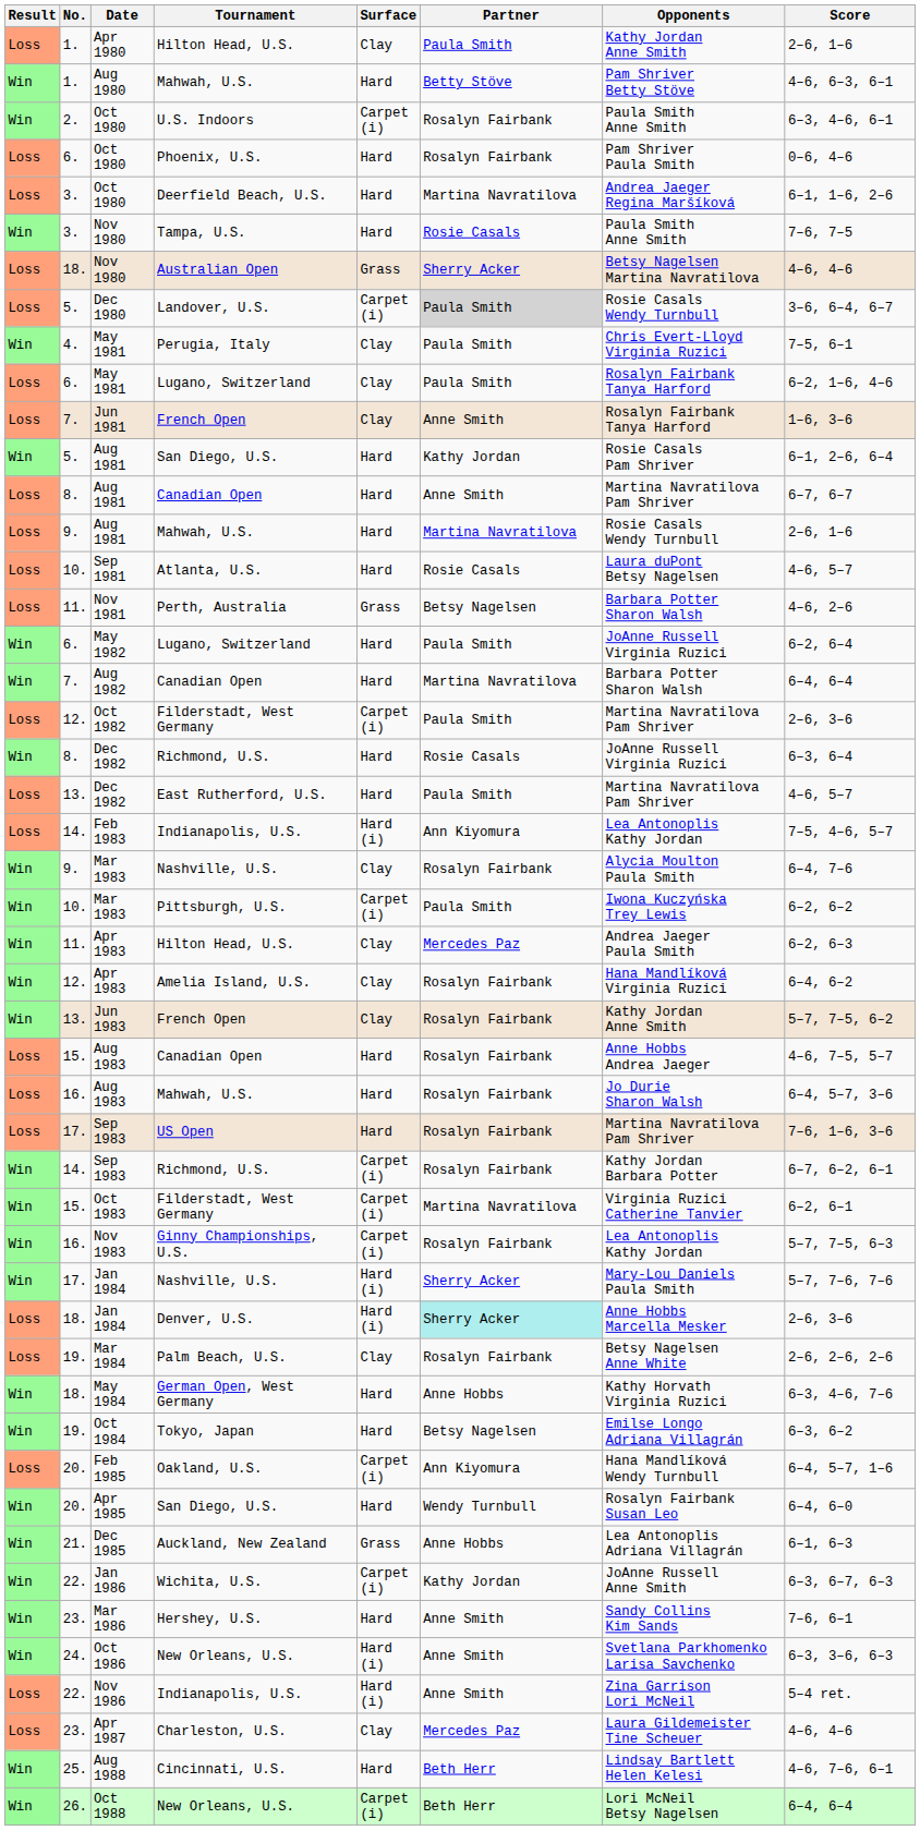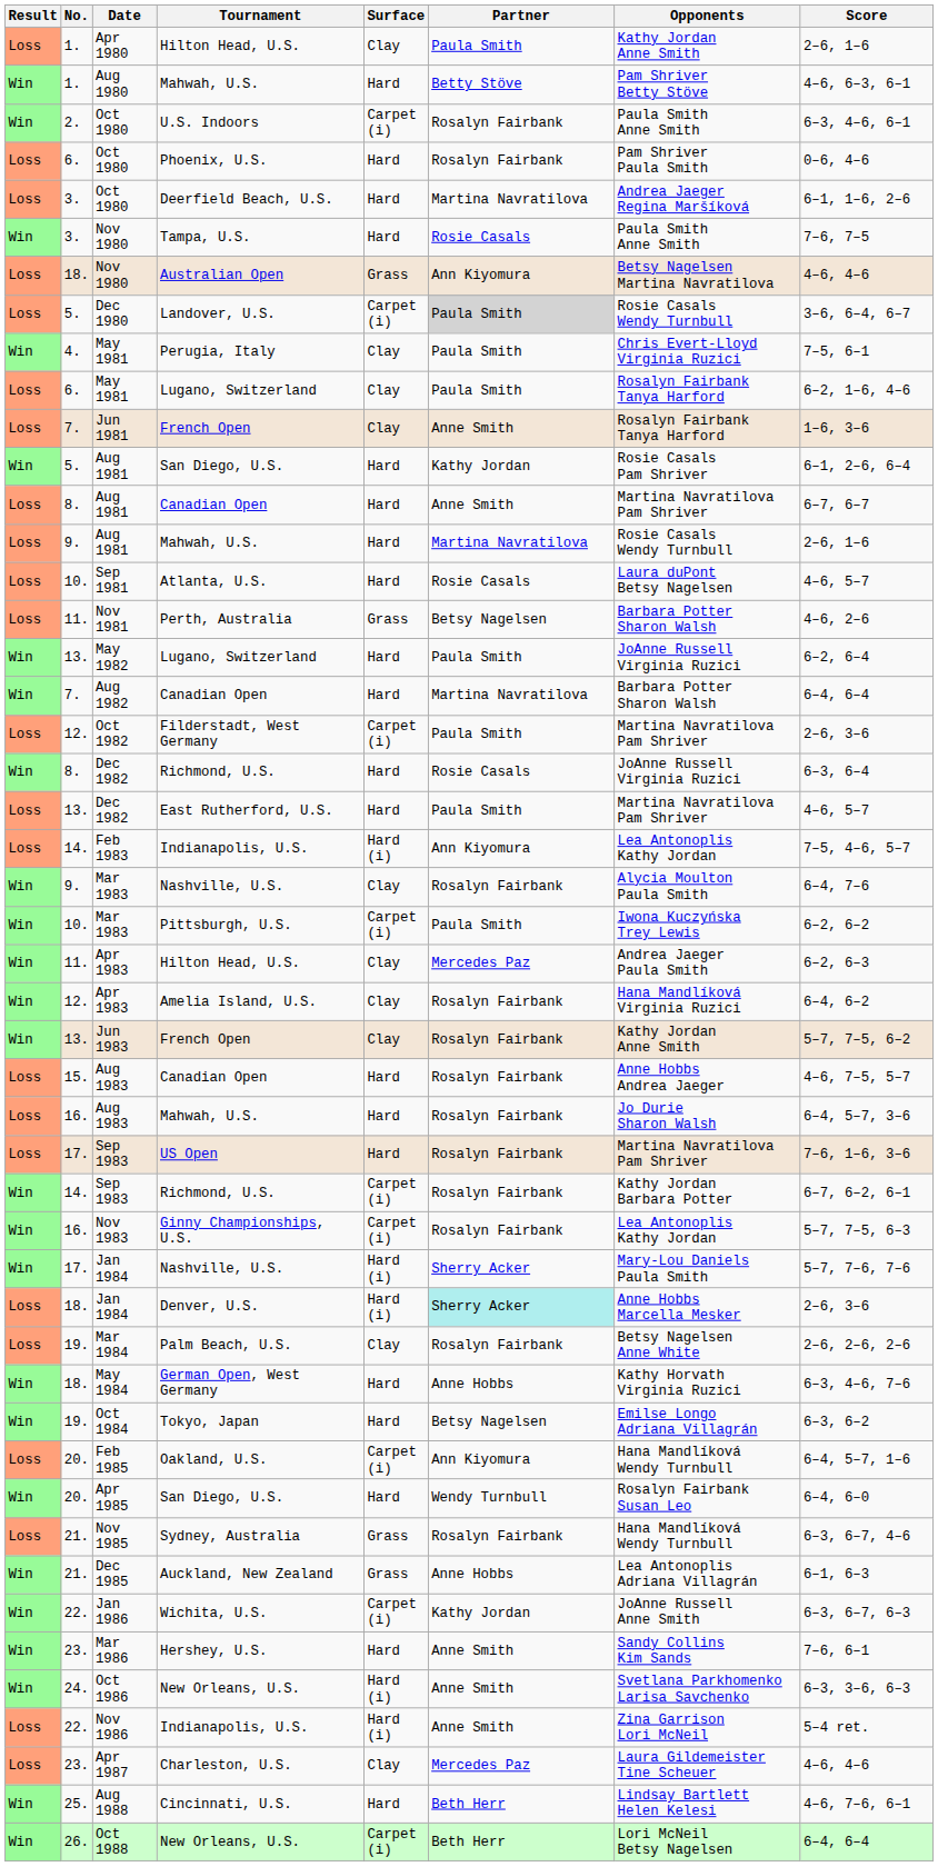 <table class="sortable wikitable">
 <tr>
 <th>Result</th>
 <th style="width:20px" class="unsortable">No.</th>
 <th style="width:55px">Date</th>
 <th style="width:190px">Tournament</th>
 <th style="width:50px">Surface</th>
 <th style="width:170px">Partner</th>
 <th style="width:170px">Opponents</th>
 <th style="width:120px" class="unsortable">Score</th>
 </tr>
 <tr>
 <td style="background:#ffa07a;">Loss</td>
 <td>1.</td>
 <td>Apr 1980</td>
 <td>Hilton Head, U.S.</td>
 <td>Clay</td>
 <td> <a href='#'>Paula Smith</a></td>
 <td> <a href='#'>Kathy Jordan</a> <br>  <a href='#'>Anne Smith</a></td>
 <td>2–6, 1–6</td>
 </tr>
 <tr>
 <td style="background:#98fb98;">Win</td>
 <td>1.</td>
 <td>Aug 1980</td>
 <td>Mahwah, U.S.</td>
 <td>Hard</td>
 <td> <a href='#'>Betty Stöve</a></td>
 <td> <a href='#'>Pam Shriver</a> <br>  <a href='#'>Betty Stöve</a></td>
 <td>4–6, 6–3, 6–1</td>
 </tr>
 <tr>
 <td style="background:#98fb98;">Win</td>
 <td>2.</td>
 <td>Oct 1980</td>
 <td>U.S. Indoors</td>
 <td>Carpet (i)</td>
 <td> Rosalyn Fairbank</td>
 <td> Paula Smith <br>  Anne Smith</td>
 <td>6–3, 4–6, 6–1</td>
 </tr>
 <tr>
 <td style="background:#ffa07a;">Loss</td>
 <td>6.</td>
 <td>Oct 1980</td>
 <td>Phoenix, U.S.</td>
 <td>Hard</td>
 <td> Rosalyn Fairbank</td>
 <td> Pam Shriver <br>  Paula Smith</td>
 <td>0–6, 4–6</td>
 </tr>
 <tr>
 <td style="background:#ffa07a;">Loss</td>
 <td>3.</td>
 <td>Oct 1980</td>
 <td>Deerfield Beach, U.S.</td>
 <td>Hard</td>
 <td> Martina Navratilova</td>
 <td> <a href='#'>Andrea Jaeger</a> <br>  <a href='#'>Regina Maršíková</a></td>
 <td>6–1, 1–6, 2–6</td>
 </tr>
 <tr>
 <td style="background:#98fb98;">Win</td>
 <td>3.</td>
 <td>Nov 1980</td>
 <td>Tampa, U.S.</td>
 <td>Hard</td>
 <td> <a href='#'>Rosie Casals</a></td>
 <td> Paula Smith <br>  Anne Smith</td>
 <td>7–6, 7–5</td>
 </tr>
 <tr style="background:#f3e6d7;">
 <td style="background:#ffa07a;">Loss</td>
 <td>18.</td>
 <td>Nov 1980</td>
 <td><a href='#'>Australian Open</a></td>
 <td>Grass</td>
-<td> <a href='#'>Sherry Acker</a></td>
+<td> Ann Kiyomura</td>
 <td> <a href='#'>Betsy Nagelsen</a> <br>  Martina Navratilova</td>
 <td>4–6, 4–6</td>
 </tr>
 <tr>
 <td style="background:#ffa07a;">Loss</td>
 <td>5.</td>
 <td>Dec 1980</td>
 <td>Landover, U.S.</td>
 <td>Carpet (i)</td>
 <td style="background: lightgrey;"> Paula Smith</td>
 <td> Rosie Casals <br>  <a href='#'>Wendy Turnbull</a></td>
 <td>3–6, 6–4, 6–7</td>
 </tr>
 <tr>
 <td style="background:#98fb98;">Win</td>
 <td>4.</td>
 <td>May 1981</td>
 <td>Perugia, Italy</td>
 <td>Clay</td>
 <td> Paula Smith</td>
 <td> <a href='#'>Chris Evert-Lloyd</a> <br>  <a href='#'>Virginia Ruzici</a></td>
 <td>7–5, 6–1</td>
 </tr>
 <tr>
 <td style="background:#ffa07a;">Loss</td>
 <td>6.</td>
 <td>May 1981</td>
 <td>Lugano, Switzerland</td>
 <td>Clay</td>
 <td> Paula Smith</td>
 <td> <a href='#'>Rosalyn Fairbank</a> <br>  <a href='#'>Tanya Harford</a></td>
 <td>6–2, 1–6, 4–6</td>
 </tr>
 <tr style="background:#f3e6d7;">
 <td style="background:#ffa07a;">Loss</td>
 <td>7.</td>
 <td>Jun 1981</td>
 <td><a href='#'>French Open</a></td>
 <td>Clay</td>
 <td> Anne Smith</td>
 <td> Rosalyn Fairbank <br>  Tanya Harford</td>
 <td>1–6, 3–6</td>
 </tr>
 <tr>
 <td style="background:#98fb98;">Win</td>
 <td>5.</td>
 <td>Aug 1981</td>
 <td>San Diego, U.S.</td>
 <td>Hard</td>
 <td> Kathy Jordan</td>
 <td> Rosie Casals <br>  Pam Shriver</td>
 <td>6–1, 2–6, 6–4</td>
 </tr>
 <tr>
 <td style="background:#ffa07a;">Loss</td>
 <td>8.</td>
 <td>Aug 1981</td>
 <td><a href='#'>Canadian Open</a></td>
 <td>Hard</td>
 <td> Anne Smith</td>
 <td> Martina Navratilova <br>  Pam Shriver</td>
 <td>6–7, 6–7</td>
 </tr>
 <tr>
 <td style="background:#ffa07a;">Loss</td>
 <td>9.</td>
 <td>Aug 1981</td>
 <td>Mahwah, U.S.</td>
 <td>Hard</td>
 <td> <a href='#'>Martina Navratilova</a></td>
 <td> Rosie Casals <br>  Wendy Turnbull</td>
 <td>2–6, 1–6</td>
 </tr>
 <tr>
 <td style="background:#ffa07a;">Loss</td>
 <td>10.</td>
 <td>Sep 1981</td>
 <td>Atlanta, U.S.</td>
 <td>Hard</td>
 <td> Rosie Casals</td>
 <td> <a href='#'>Laura duPont</a> <br>  Betsy Nagelsen</td>
 <td>4–6, 5–7</td>
 </tr>
 <tr>
 <td style="background:#ffa07a;">Loss</td>
 <td>11.</td>
 <td>Nov 1981</td>
 <td>Perth, Australia</td>
 <td>Grass</td>
 <td> Betsy Nagelsen</td>
 <td> <a href='#'>Barbara Potter</a> <br>  <a href='#'>Sharon Walsh</a></td>
 <td>4–6, 2–6</td>
 </tr>
 <tr>
 <td style="background:#98fb98;">Win</td>
-<td>6.</td>
+<td>13.</td>
 <td>May 1982</td>
 <td>Lugano, Switzerland</td>
 <td>Hard</td>
 <td> Paula Smith</td>
 <td> <a href='#'>JoAnne Russell</a> <br>  Virginia Ruzici</td>
 <td>6–2, 6–4</td>
 </tr>
 <tr>
 <td style="background:#98fb98;">Win</td>
 <td>7.</td>
 <td>Aug 1982</td>
 <td>Canadian Open</td>
 <td>Hard</td>
 <td> Martina Navratilova</td>
 <td> Barbara Potter <br>  Sharon Walsh</td>
 <td>6–4, 6–4</td>
 </tr>
 <tr>
 <td style="background:#ffa07a;">Loss</td>
 <td>12.</td>
 <td>Oct 1982</td>
 <td>Filderstadt, West Germany</td>
 <td>Carpet (i)</td>
 <td> Paula Smith</td>
 <td> Martina Navratilova <br>  Pam Shriver</td>
 <td>2–6, 3–6</td>
 </tr>
 <tr>
 <td style="background:#98fb98;">Win</td>
 <td>8.</td>
 <td>Dec 1982</td>
 <td>Richmond, U.S.</td>
 <td>Hard</td>
 <td> Rosie Casals</td>
 <td> JoAnne Russell <br>  Virginia Ruzici</td>
 <td>6–3, 6–4</td>
 </tr>
 <tr>
 <td style="background:#ffa07a;">Loss</td>
 <td>13.</td>
 <td>Dec 1982</td>
 <td>East Rutherford, U.S.</td>
 <td>Hard</td>
 <td> Paula Smith</td>
 <td> Martina Navratilova <br>  Pam Shriver</td>
 <td>4–6, 5–7</td>
 </tr>
 <tr>
 <td style="background:#ffa07a;">Loss</td>
 <td>14.</td>
 <td>Feb 1983</td>
 <td>Indianapolis, U.S.</td>
 <td>Hard (i)</td>
 <td> Ann Kiyomura</td>
 <td> <a href='#'>Lea Antonoplis</a> <br>  Kathy Jordan</td>
 <td>7–5, 4–6, 5–7</td>
 </tr>
 <tr>
 <td style="background:#98fb98;">Win</td>
 <td>9.</td>
 <td>Mar 1983</td>
 <td>Nashville, U.S.</td>
 <td>Clay</td>
 <td> Rosalyn Fairbank</td>
 <td> <a href='#'>Alycia Moulton</a> <br>  Paula Smith</td>
 <td>6–4, 7–6</td>
 </tr>
 <tr>
 <td style="background:#98fb98;">Win</td>
 <td>10.</td>
 <td>Mar 1983</td>
 <td>Pittsburgh, U.S.</td>
 <td>Carpet (i)</td>
 <td> Paula Smith</td>
 <td> <a href='#'>Iwona Kuczyńska</a> <br>  <a href='#'>Trey Lewis</a></td>
 <td>6–2, 6–2</td>
 </tr>
 <tr>
 <td style="background:#98fb98;">Win</td>
 <td>11.</td>
 <td>Apr 1983</td>
 <td>Hilton Head, U.S.</td>
 <td>Clay</td>
 <td> <a href='#'>Mercedes Paz</a></td>
 <td> Andrea Jaeger <br>  Paula Smith</td>
 <td>6–2, 6–3</td>
 </tr>
 <tr>
 <td style="background:#98fb98;">Win</td>
 <td>12.</td>
 <td>Apr 1983</td>
 <td>Amelia Island, U.S.</td>
 <td>Clay</td>
 <td> Rosalyn Fairbank</td>
 <td> <a href='#'>Hana Mandlíková</a> <br>  Virginia Ruzici</td>
 <td>6–4, 6–2</td>
 </tr>
 <tr style="background:#f3e6d7;">
 <td style="background:#98fb98;">Win</td>
 <td>13.</td>
 <td>Jun 1983</td>
 <td>French Open</td>
 <td>Clay</td>
 <td> Rosalyn Fairbank</td>
 <td> Kathy Jordan <br>  Anne Smith</td>
 <td>5–7, 7–5, 6–2</td>
 </tr>
 <tr>
 <td style="background:#ffa07a;">Loss</td>
 <td>15.</td>
 <td>Aug 1983</td>
 <td>Canadian Open</td>
 <td>Hard</td>
 <td> Rosalyn Fairbank</td>
 <td> <a href='#'>Anne Hobbs</a> <br>  Andrea Jaeger</td>
 <td>4–6, 7–5, 5–7</td>
 </tr>
 <tr>
 <td style="background:#ffa07a;">Loss</td>
 <td>16.</td>
 <td>Aug 1983</td>
 <td>Mahwah, U.S.</td>
 <td>Hard</td>
 <td> Rosalyn Fairbank</td>
 <td> <a href='#'>Jo Durie</a> <br>  <a href='#'>Sharon Walsh</a></td>
 <td>6–4, 5–7, 3–6</td>
 </tr>
 <tr style="background:#f3e6d7;">
 <td style="background:#ffa07a;">Loss</td>
 <td>17.</td>
 <td>Sep 1983</td>
 <td><a href='#'>US Open</a></td>
 <td>Hard</td>
 <td> Rosalyn Fairbank</td>
 <td> Martina Navratilova <br>  Pam Shriver</td>
 <td>7–6, 1–6, 3–6</td>
 </tr>
 <tr>
 <td style="background:#98fb98;">Win</td>
 <td>14.</td>
 <td>Sep 1983</td>
 <td>Richmond, U.S.</td>
 <td>Carpet (i)</td>
 <td> Rosalyn Fairbank</td>
 <td> Kathy Jordan <br>  Barbara Potter</td>
 <td>6–7, 6–2, 6–1</td>
 </tr>
 <tr>
 <td style="background:#98fb98;">Win</td>
-<td>15.</td>
-<td>Oct 1983</td>
-<td>Filderstadt, West Germany</td>
-<td>Carpet (i)</td>
-<td> Martina Navratilova</td>
-<td> Virginia Ruzici <br>  <a href='#'>Catherine Tanvier</a></td>
-<td>6–2, 6–1</td>
-</tr>
-<tr>
-<td style="background:#98fb98;">Win</td>
 <td>16.</td>
 <td>Nov 1983</td>
 <td><a href='#'>Ginny Championships</a>, U.S.</td>
 <td>Carpet (i)</td>
 <td> Rosalyn Fairbank</td>
 <td> <a href='#'>Lea Antonoplis</a> <br>  Kathy Jordan</td>
 <td>5–7, 7–5, 6–3</td>
 </tr>
 <tr>
 <td style="background:#98fb98;">Win</td>
 <td>17.</td>
 <td>Jan 1984</td>
 <td>Nashville, U.S.</td>
 <td>Hard (i)</td>
 <td> <a href='#'>Sherry Acker</a></td>
 <td> <a href='#'>Mary-Lou Daniels</a> <br>  Paula Smith</td>
 <td>5–7, 7–6, 7–6</td>
 </tr>
 <tr>
 <td style="background:#ffa07a;">Loss</td>
 <td>18.</td>
 <td>Jan 1984</td>
 <td>Denver, U.S.</td>
 <td>Hard (i)</td>
 <td style="background: paleturquoise;"> Sherry Acker</td>
 <td> <a href='#'>Anne Hobbs</a> <br>  <a href='#'>Marcella Mesker</a></td>
 <td>2–6, 3–6</td>
 </tr>
 <tr>
 <td style="background:#ffa07a;">Loss</td>
 <td>19.</td>
 <td>Mar 1984</td>
 <td>Palm Beach, U.S.</td>
 <td>Clay</td>
 <td> Rosalyn Fairbank</td>
 <td> Betsy Nagelsen <br>  <a href='#'>Anne White</a></td>
 <td>2–6, 2–6, 2–6</td>
 </tr>
 <tr>
 <td style="background:#98fb98;">Win</td>
 <td>18.</td>
 <td>May 1984</td>
 <td><a href='#'>German Open</a>, West Germany</td>
 <td>Hard</td>
 <td> Anne Hobbs</td>
 <td> Kathy Horvath <br>  Virginia Ruzici</td>
 <td>6–3, 4–6, 7–6</td>
 </tr>
 <tr>
 <td style="background:#98fb98;">Win</td>
 <td>19.</td>
 <td>Oct 1984</td>
 <td>Tokyo, Japan</td>
 <td>Hard</td>
 <td> Betsy Nagelsen</td>
 <td> <a href='#'>Emilse Longo</a> <br>  <a href='#'>Adriana Villagrán</a></td>
 <td>6–3, 6–2</td>
 </tr>
 <tr>
 <td style="background:#ffa07a;">Loss</td>
 <td>20.</td>
 <td>Feb 1985</td>
 <td>Oakland, U.S.</td>
 <td>Carpet (i)</td>
 <td> Ann Kiyomura</td>
 <td> Hana Mandlíková <br>  Wendy Turnbull</td>
 <td>6–4, 5–7, 1–6</td>
 </tr>
 <tr>
 <td style="background:#98fb98;">Win</td>
 <td>20.</td>
 <td>Apr 1985</td>
 <td>San Diego, U.S.</td>
 <td>Hard</td>
 <td> Wendy Turnbull</td>
 <td> Rosalyn Fairbank <br>  <a href='#'>Susan Leo</a></td>
 <td>6–4, 6–0</td>
+</tr>
+<tr>
+<td style="background:#ffa07a;">Loss</td>
+<td>21.</td>
+<td>Nov 1985</td>
+<td>Sydney, Australia</td>
+<td>Grass</td>
+<td> Rosalyn Fairbank</td>
+<td> Hana Mandlíková <br>  Wendy Turnbull</td>
+<td>6–3, 6–7, 4–6</td>
 </tr>
 <tr>
 <td style="background:#98fb98;">Win</td>
 <td>21.</td>
 <td>Dec 1985</td>
 <td>Auckland, New Zealand</td>
 <td>Grass</td>
 <td> Anne Hobbs</td>
 <td> Lea Antonoplis <br>  Adriana Villagrán</td>
 <td>6–1, 6–3</td>
 </tr>
 <tr>
 <td style="background:#98fb98;">Win</td>
 <td>22.</td>
 <td>Jan 1986</td>
 <td>Wichita, U.S.</td>
 <td>Carpet (i)</td>
 <td> Kathy Jordan</td>
 <td> JoAnne Russell <br>  Anne Smith</td>
 <td>6–3, 6–7, 6–3</td>
 </tr>
 <tr>
 <td style="background:#98fb98;">Win</td>
 <td>23.</td>
 <td>Mar 1986</td>
 <td>Hershey, U.S.</td>
 <td>Hard</td>
 <td> Anne Smith</td>
 <td> <a href='#'>Sandy Collins</a> <br>  <a href='#'>Kim Sands</a></td>
 <td>7–6, 6–1</td>
 </tr>
 <tr>
 <td style="background:#98fb98;">Win</td>
 <td>24.</td>
 <td>Oct 1986</td>
 <td>New Orleans, U.S.</td>
 <td>Hard (i)</td>
 <td> Anne Smith</td>
 <td> <a href='#'>Svetlana Parkhomenko</a> <br>  <a href='#'>Larisa Savchenko</a></td>
 <td>6–3, 3–6, 6–3</td>
 </tr>
 <tr>
 <td style="background:#ffa07a;">Loss</td>
 <td>22.</td>
 <td>Nov 1986</td>
 <td>Indianapolis, U.S.</td>
 <td>Hard (i)</td>
 <td> Anne Smith</td>
 <td> <a href='#'>Zina Garrison</a> <br>  <a href='#'>Lori McNeil</a></td>
 <td>5–4 ret.</td>
 </tr>
 <tr>
 <td style="background:#ffa07a;">Loss</td>
 <td>23.</td>
 <td>Apr 1987</td>
 <td>Charleston, U.S.</td>
 <td>Clay</td>
 <td> <a href='#'>Mercedes Paz</a></td>
 <td> <a href='#'>Laura Gildemeister</a> <br>  <a href='#'>Tine Scheuer</a></td>
 <td>4–6, 4–6</td>
 </tr>
 <tr>
 <td style="background:#98fb98;">Win</td>
 <td>25.</td>
 <td>Aug 1988</td>
 <td>Cincinnati, U.S.</td>
 <td>Hard</td>
 <td> <a href='#'>Beth Herr</a></td>
 <td> <a href='#'>Lindsay Bartlett</a> <br>  <a href='#'>Helen Kelesi</a></td>
 <td>4–6, 7–6, 6–1</td>
 </tr>
 <tr style="background:#cfc;">
 <td style="background:#98fb98;">Win</td>
 <td>26.</td>
 <td>Oct 1988</td>
 <td>New Orleans, U.S.</td>
 <td>Carpet (i)</td>
 <td> Beth Herr</td>
 <td> Lori McNeil <br>  Betsy Nagelsen</td>
 <td>6–4, 6–4</td>
 </tr>
 </table>
